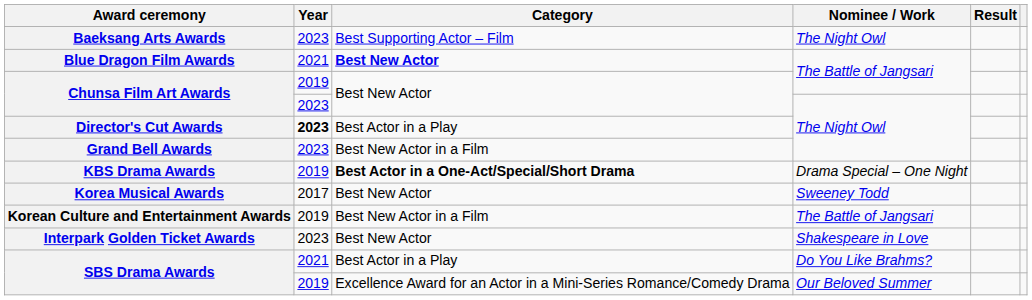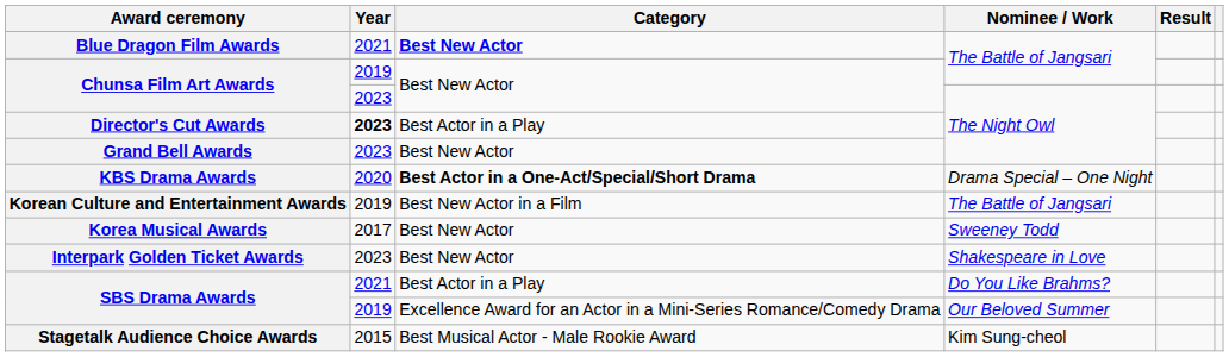 <table class="wikitable plainrowheaders sortable">
 <tr>
 <th scope="col">Award ceremony</th>
 <th scope="col">Year</th>
 <th scope="col">Category</th>
 <th scope="col">Nominee / Work</th>
 <th scope="col">Result</th>
 <th scope="col" class="unsortable"></th>
-</tr>
-<tr>
-<th scope="row"><a href='#'>Baeksang Arts Awards</a></th>
-<td style="text-align:center"><a href='#'>2023</a></td>
-<td><a href='#'>Best Supporting Actor – Film</a></td>
-<td><em><a href='#'>The Night Owl</a></em></td>
-<td></td>
-<td style="text-align:center"></td>
 </tr>
 <tr>
 <th scope="row"><a href='#'>Blue Dragon Film Awards</a></th>
 <td style="text-align:center"><a href='#'>2021</a></td>
 <td><strong><a href='#'>Best New Actor</a></strong></td>
 <td rowspan="2"><em><a href='#'>The Battle of Jangsari</a></em></td>
 <td></td>
 <td style="text-align:center"></td>
 </tr>
 <tr>
 <th scope="row" rowspan="2"><a href='#'>Chunsa Film Art Awards</a></th>
 <td style="text-align:center"><a href='#'>2019</a></td>
 <td rowspan="2">Best New Actor</td>
 <td></td>
 <td style="text-align:center"></td>
 </tr>
 <tr>
 <td style="text-align:center"><a href='#'>2023</a></td>
 <td rowspan="3"><em><a href='#'>The Night Owl</a></em></td>
 <td></td>
 <td style="text-align:center"></td>
 </tr>
 <tr>
 <th scope="row"><a href='#'>Director's Cut Awards</a></th>
 <td style="text-align:center"><strong>2023</strong></td>
 <td>Best Actor in a Play</td>
 <td></td>
 <td style="text-align:center"></td>
 </tr>
 <tr>
 <th scope="row" rowspan="1"><a href='#'>Grand Bell Awards</a></th>
 <td rowspan="1" style="text-align:center"><a href='#'>2023</a></td>
-<td>Best New Actor in a Film</td>
+<td>Best New Actor</td>
 <td></td>
 <td style="text-align:center"></td>
 </tr>
 <tr>
 <th scope="row"><a href='#'>KBS Drama Awards</a></th>
-<td style="text-align:center"><a href='#'>2019</a></td>
+<td style="text-align:center"><a href='#'>2020</a></td>
 <td><strong>Best Actor in a One-Act/Special/Short Drama</strong></td>
 <td><em> Drama Special – One Night</em></td>
+<td></td>
+<td style="text-align:center"></td>
+</tr>
+<tr>
+<th scope="row">Korean Culture and Entertainment Awards</th>
+<td style="text-align:center">2019</td>
+<td>Best New Actor in a Film</td>
+<td><em><a href='#'>The Battle of Jangsari</a></em></td>
 <td></td>
 <td style="text-align:center"></td>
 </tr>
 <tr>
 <th scope="row"><a href='#'>Korea Musical Awards</a></th>
 <td style="text-align:center">2017</td>
 <td>Best New Actor</td>
 <td><em><a href='#'>Sweeney Todd</a></em></td>
-<td></td>
-<td style="text-align:center"></td>
-</tr>
-<tr>
-<th scope="row">Korean Culture and Entertainment Awards</th>
-<td style="text-align:center">2019</td>
-<td>Best New Actor in a Film</td>
-<td><em><a href='#'>The Battle of Jangsari</a></em></td>
 <td></td>
 <td style="text-align:center"></td>
 </tr>
 <tr>
 <th scope="row"><a href='#'>Interpark</a> <a href='#'>Golden Ticket Awards</a></th>
 <td style="text-align:center">2023</td>
 <td>Best New Actor</td>
 <td><a href='#'><em>Shakespeare in Love</em></a></td>
 <td></td>
 <td style="text-align:center"></td>
 </tr>
 <tr>
 <th scope="row" rowspan="2"><a href='#'>SBS Drama Awards</a></th>
 <td style="text-align:center"><a href='#'>2021</a></td>
 <td>Best Actor in a Play</td>
 <td><em><a href='#'>Do You Like Brahms?</a></em></td>
 <td></td>
 <td style="text-align:center"></td>
 </tr>
 <tr>
 <td style="text-align:center"><a href='#'>2019</a></td>
 <td>Excellence Award for an Actor in a Mini-Series Romance/Comedy Drama</td>
 <td><em><a href='#'>Our Beloved Summer</a></em></td>
 <td></td>
 <td style="text-align:center"></td>
 </tr>
+<tr>
+<th scope="row">Stagetalk Audience Choice Awards</th>
+<td style="text-align:center">2015</td>
+<td>Best Musical Actor - Male Rookie Award</td>
+<td>Kim Sung-cheol</td>
+<td></td>
+<td style="text-align:center"></td>
+</tr>
 </table>
